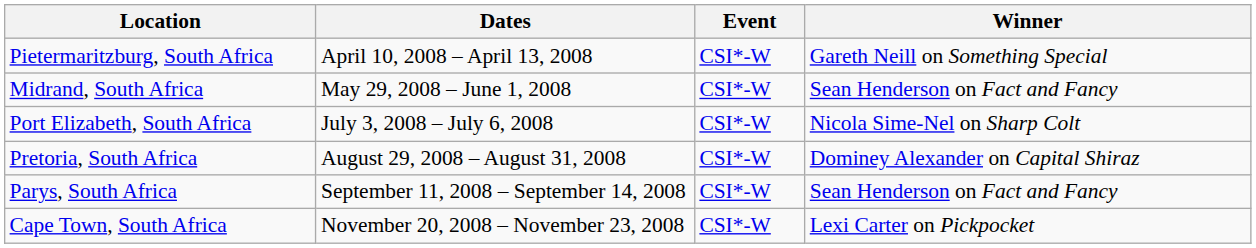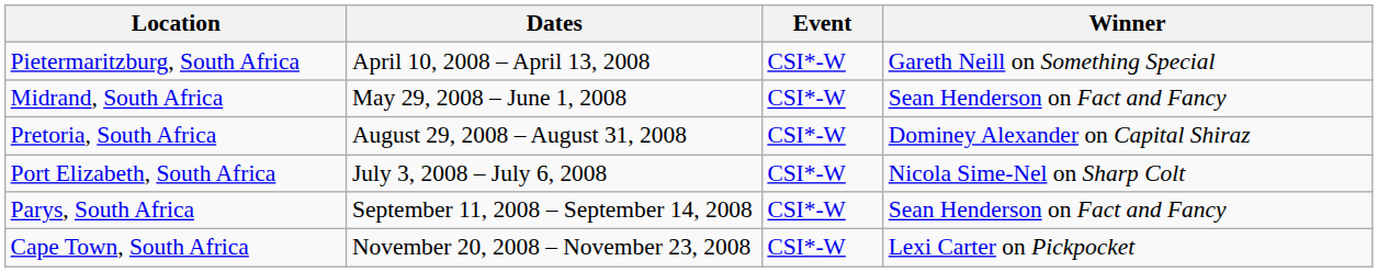 <table class="wikitable">
 <tr>
 <th width=225>Location</th>
 <th width=275>Dates</th>
 <th width=75>Event</th>
 <th width=325>Winner</th>
 </tr>
 <tr>
 <td> <a href='#'>Pietermaritzburg</a>, <a href='#'>South Africa</a></td>
 <td>April 10, 2008 – April 13, 2008</td>
 <td><a href='#'>CSI*-W</a></td>
 <td> <a href='#'>Gareth Neill</a> on <em>Something Special</em></td>
 </tr>
 <tr>
 <td> <a href='#'>Midrand</a>, <a href='#'>South Africa</a></td>
 <td>May 29, 2008 – June 1, 2008</td>
 <td><a href='#'>CSI*-W</a></td>
 <td> <a href='#'>Sean Henderson</a> on <em>Fact and Fancy</em></td>
 </tr>
 <tr>
+<td> <a href='#'>Pretoria</a>, <a href='#'>South Africa</a></td>
+<td>August 29, 2008 – August 31, 2008</td>
+<td><a href='#'>CSI*-W</a></td>
+<td> <a href='#'>Dominey Alexander</a> on <em>Capital Shiraz</em></td>
+</tr>
+<tr>
 <td> <a href='#'>Port Elizabeth</a>, <a href='#'>South Africa</a></td>
 <td>July 3, 2008 – July 6, 2008</td>
 <td><a href='#'>CSI*-W</a></td>
 <td> <a href='#'>Nicola Sime-Nel</a> on <em>Sharp Colt</em></td>
-</tr>
-<tr>
-<td> <a href='#'>Pretoria</a>, <a href='#'>South Africa</a></td>
-<td>August 29, 2008 – August 31, 2008</td>
-<td><a href='#'>CSI*-W</a></td>
-<td> <a href='#'>Dominey Alexander</a> on <em>Capital Shiraz</em></td>
 </tr>
 <tr>
 <td> <a href='#'>Parys</a>, <a href='#'>South Africa</a></td>
 <td>September 11, 2008 – September 14, 2008</td>
 <td><a href='#'>CSI*-W</a></td>
 <td> <a href='#'>Sean Henderson</a> on <em>Fact and Fancy</em></td>
 </tr>
 <tr>
 <td> <a href='#'>Cape Town</a>, <a href='#'>South Africa</a></td>
 <td>November 20, 2008 – November 23, 2008</td>
 <td><a href='#'>CSI*-W</a></td>
 <td> <a href='#'>Lexi Carter</a> on <em>Pickpocket</em></td>
 </tr>
 </table>
